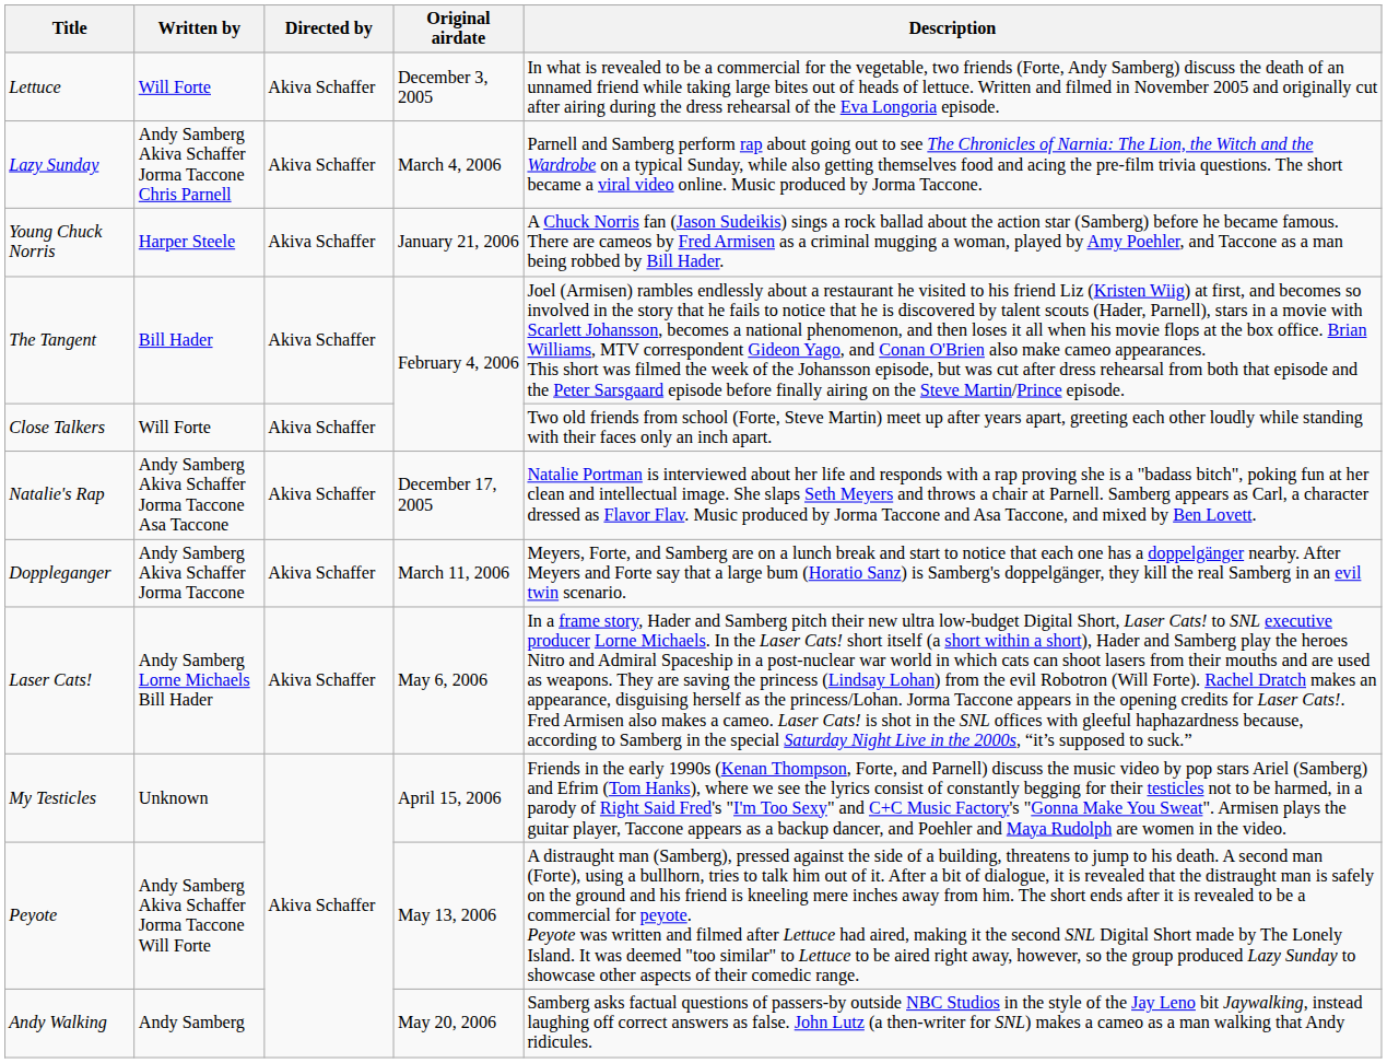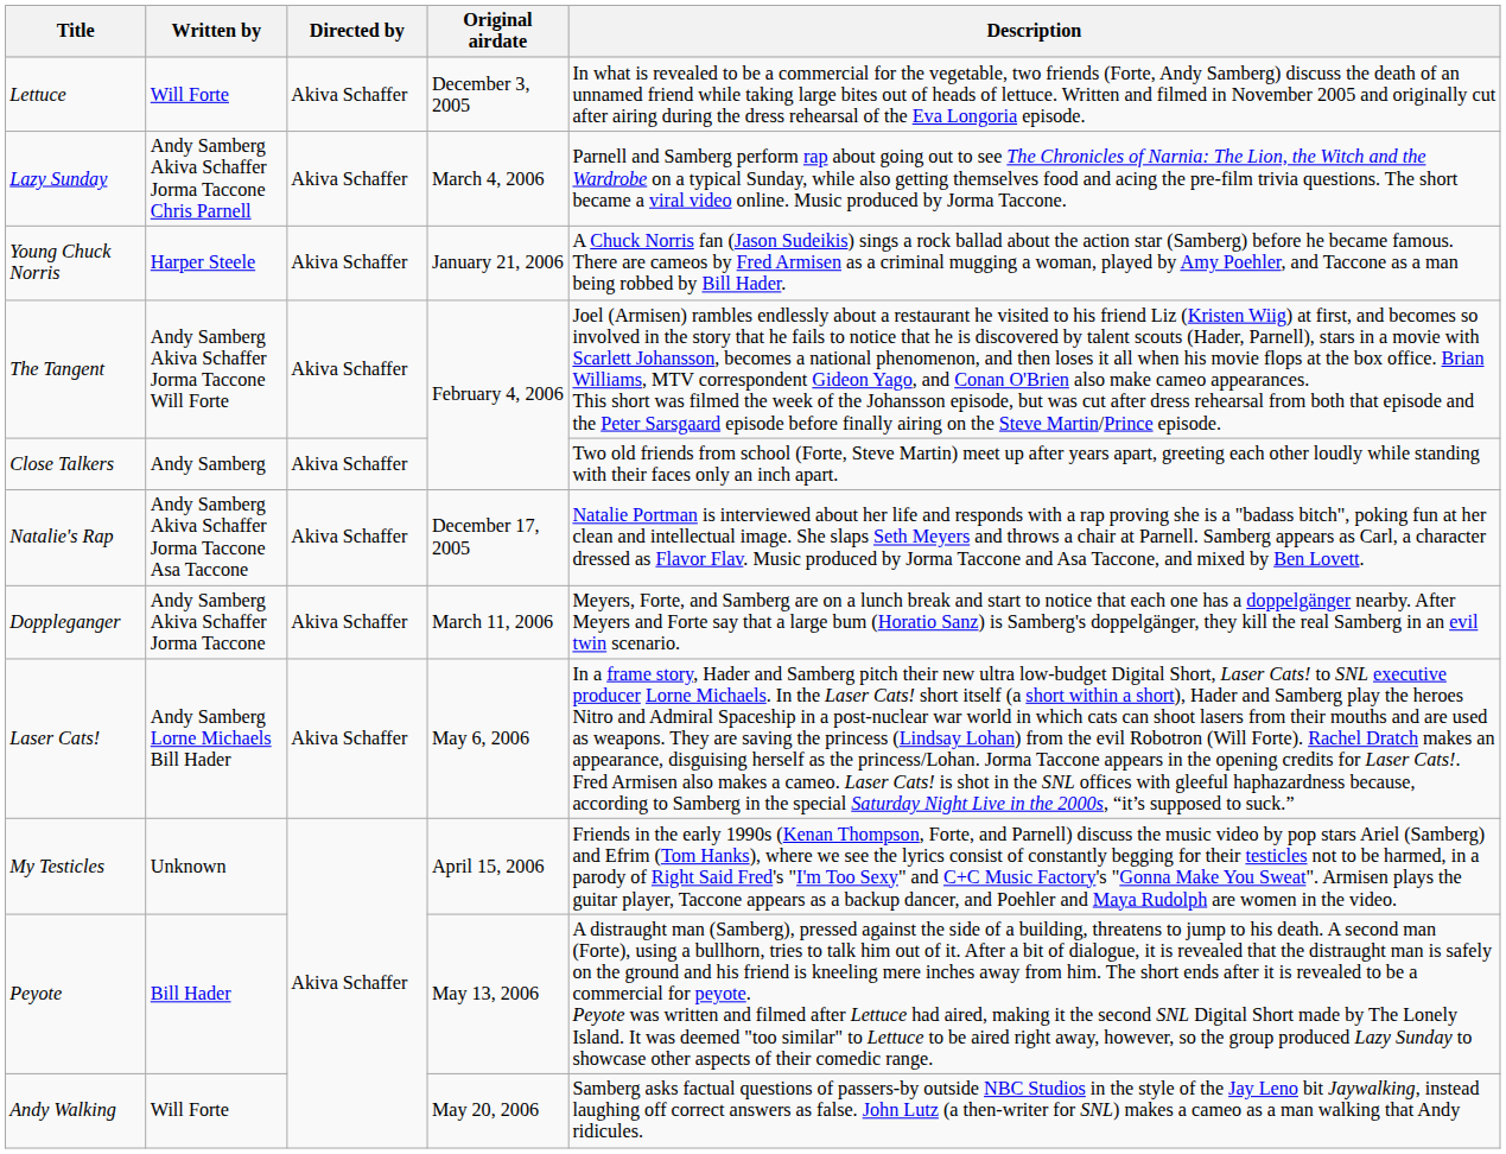 <table class="wikitable">
 <tr style="background:lightgrey;">
 <th style="width:110px;">Title</th>
 <th style="width:110px;">Written by</th>
 <th style="width:110px;">Directed by</th>
 <th style="width:110px;">Original airdate</th>
 <th>Description</th>
 </tr>
 <tr>
 <td><em>Lettuce</em></td>
 <td><a href='#'>Will Forte</a></td>
 <td>Akiva Schaffer</td>
 <td>December 3, 2005</td>
 <td>In what is revealed to be a commercial for the vegetable, two friends (Forte, Andy Samberg) discuss the death of an unnamed friend while taking large bites out of heads of lettuce.  Written and filmed in November 2005 and originally cut after airing during the dress rehearsal of the <a href='#'>Eva Longoria</a> episode.</td>
 </tr>
 <tr>
 <td><em><a href='#'>Lazy Sunday</a></em></td>
 <td>Andy Samberg<br>Akiva Schaffer<br>Jorma Taccone<br><a href='#'>Chris Parnell</a></td>
 <td>Akiva Schaffer</td>
 <td>March 4, 2006</td>
 <td>Parnell and Samberg perform <a href='#'>rap</a> about going out to see <em><a href='#'>The Chronicles of Narnia: The Lion, the Witch and the Wardrobe</a></em> on a typical Sunday, while also getting themselves food and acing the pre-film trivia questions. The short became a <a href='#'>viral video</a> online. Music produced by Jorma Taccone.</td>
 </tr>
 <tr>
 <td><em>Young Chuck Norris</em></td>
 <td><a href='#'>Harper Steele</a></td>
 <td>Akiva Schaffer</td>
 <td>January 21, 2006</td>
 <td>A <a href='#'>Chuck Norris</a> fan (<a href='#'>Jason Sudeikis</a>) sings a rock ballad about the action star (Samberg) before he became famous. There are cameos by <a href='#'>Fred Armisen</a> as a criminal mugging a woman, played by <a href='#'>Amy Poehler</a>, and Taccone as a man being robbed by <a href='#'>Bill Hader</a>.</td>
 </tr>
 <tr>
 <td><em>The Tangent</em></td>
-<td><a href='#'>Bill Hader</a></td>
+<td>Andy Samberg<br>Akiva Schaffer<br>Jorma Taccone<br>Will Forte</td>
 <td>Akiva Schaffer</td>
 <td rowspan="2">February 4, 2006</td>
 <td>Joel (Armisen) rambles endlessly about a restaurant he visited to his friend Liz (<a href='#'>Kristen Wiig</a>) at first, and becomes so involved in the story that he fails to notice that he is discovered by talent scouts (Hader, Parnell), stars in a movie with <a href='#'>Scarlett Johansson</a>, becomes a national phenomenon, and then loses it all when his movie flops at the box office. <a href='#'>Brian Williams</a>, MTV correspondent <a href='#'>Gideon Yago</a>, and <a href='#'>Conan O'Brien</a> also make cameo appearances.<br>This short was filmed the week of the Johansson episode, but was cut after dress rehearsal from both that episode and the <a href='#'>Peter Sarsgaard</a> episode before finally airing on the <a href='#'>Steve Martin</a>/<a href='#'>Prince</a> episode.</td>
 </tr>
 <tr>
 <td><em>Close Talkers</em></td>
-<td>Will Forte</td>
+<td>Andy Samberg</td>
 <td>Akiva Schaffer</td>
 <td>Two old friends from school (Forte, Steve Martin) meet up after years apart, greeting each other loudly while standing with their faces only an inch apart.</td>
 </tr>
 <tr>
 <td><em>Natalie's Rap</em></td>
 <td>Andy Samberg<br>Akiva Schaffer<br>Jorma Taccone<br>Asa Taccone</td>
 <td>Akiva Schaffer</td>
 <td>December 17, 2005</td>
 <td><a href='#'>Natalie Portman</a> is interviewed about her life and responds with a rap proving she is a "badass bitch", poking fun at her clean and intellectual image.  She slaps <a href='#'>Seth Meyers</a> and throws a chair at Parnell.  Samberg appears as Carl, a character dressed as <a href='#'>Flavor Flav</a>. Music produced by Jorma Taccone and Asa Taccone, and mixed by <a href='#'>Ben Lovett</a>.</td>
 </tr>
 <tr>
 <td><em>Doppleganger</em></td>
 <td>Andy Samberg<br>Akiva Schaffer<br>Jorma Taccone</td>
 <td>Akiva Schaffer</td>
 <td>March 11, 2006</td>
 <td>Meyers, Forte, and Samberg are on a lunch break and start to notice that each one has a <a href='#'>doppelgänger</a> nearby. After Meyers and Forte say that a large bum (<a href='#'>Horatio Sanz</a>) is Samberg's doppelgänger, they kill the real Samberg in an <a href='#'>evil twin</a> scenario.</td>
 </tr>
 <tr>
 <td><em>Laser Cats!</em></td>
 <td>Andy Samberg<br><a href='#'>Lorne Michaels</a><br>Bill Hader</td>
 <td>Akiva Schaffer</td>
 <td>May 6, 2006</td>
 <td>In a <a href='#'>frame story</a>, Hader and Samberg pitch their new ultra low-budget Digital Short, <em>Laser Cats!</em> to <em>SNL</em> <a href='#'>executive producer</a> <a href='#'>Lorne Michaels</a>. In the <em>Laser Cats!</em> short itself (a <a href='#'>short within a short</a>), Hader and Samberg play the heroes Nitro and Admiral Spaceship in a post-nuclear war world in which cats can shoot lasers from their mouths and are used as weapons. They are saving the princess (<a href='#'>Lindsay Lohan</a>) from the evil Robotron (Will Forte). <a href='#'>Rachel Dratch</a> makes an appearance, disguising herself as the princess/Lohan. Jorma Taccone appears in the opening credits for <em>Laser Cats!</em>.  Fred Armisen also makes a cameo.  <em>Laser Cats!</em> is shot in the <em>SNL</em> offices with gleeful haphazardness because, according to Samberg in the special <em><a href='#'>Saturday Night Live in the 2000s</a></em>, “it’s supposed to suck.”</td>
 </tr>
 <tr>
 <td><em>My Testicles</em></td>
 <td>Unknown</td>
 <td rowspan="3">Akiva Schaffer</td>
 <td>April 15, 2006</td>
 <td>Friends in the early 1990s (<a href='#'>Kenan Thompson</a>, Forte, and Parnell) discuss the music video by pop stars Ariel (Samberg) and Efrim (<a href='#'>Tom Hanks</a>), where we see the lyrics consist of constantly begging for their <a href='#'>testicles</a> not to be harmed, in a parody of <a href='#'>Right Said Fred</a>'s "<a href='#'>I'm Too Sexy</a>" and <a href='#'>C+C Music Factory</a>'s "<a href='#'>Gonna Make You Sweat</a>". Armisen plays the guitar player, Taccone appears as a backup dancer, and Poehler and <a href='#'>Maya Rudolph</a> are women in the video.</td>
 </tr>
 <tr>
 <td><em>Peyote</em></td>
-<td>Andy Samberg<br>Akiva Schaffer<br>Jorma Taccone<br>Will Forte</td>
+<td><a href='#'>Bill Hader</a></td>
 <td>May 13, 2006</td>
 <td>A distraught man (Samberg), pressed against the side of a building, threatens to jump to his death.  A second man (Forte), using a bullhorn, tries to talk him out of it.  After a bit of dialogue, it is revealed that the distraught man is safely on the ground and his friend is kneeling mere inches away from him.  The short ends after it is revealed to be a commercial for <a href='#'>peyote</a>.<br><em>Peyote</em> was written and filmed after <em>Lettuce</em> had aired, making it the second <em>SNL</em> Digital Short made by The Lonely Island.  It was deemed "too similar" to <em>Lettuce</em> to be aired right away, however, so the group produced <em>Lazy Sunday</em> to showcase other aspects of their comedic range.</td>
 </tr>
 <tr>
 <td><em>Andy Walking</em></td>
-<td>Andy Samberg</td>
+<td>Will Forte</td>
 <td>May 20, 2006</td>
 <td>Samberg asks factual questions of passers-by outside <a href='#'>NBC Studios</a> in the style of the <a href='#'>Jay Leno</a> bit <em>Jaywalking</em>, instead laughing off correct answers as false. <a href='#'>John Lutz</a> (a then-writer for <em>SNL</em>) makes a cameo as a man walking that Andy ridicules.</td>
 </tr>
 </table>
